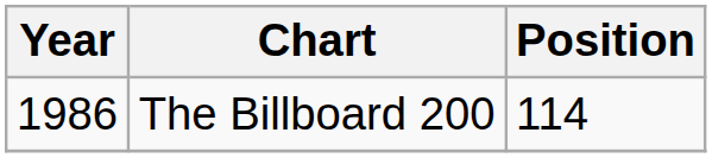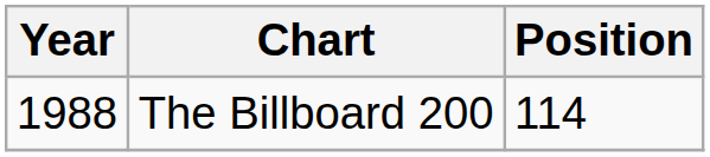 <table class="wikitable">
 <tr>
 <th align="left">Year</th>
 <th align="left">Chart</th>
 <th align="left">Position</th>
 </tr>
 <tr>
-<td align="left">1986</td>
+<td align="left">1988</td>
 <td align="left">The Billboard 200</td>
 <td align="left">114</td>
 </tr>
 <tr>
 </tr>
 </table>
